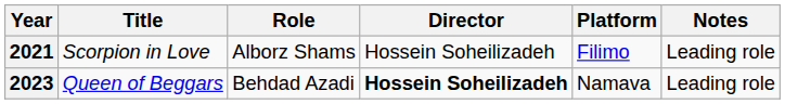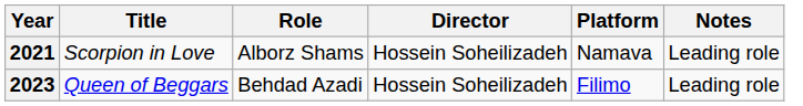 <table class="wikitable plainrowheaders sortable"  style=font-size:100%>
 <tr>
 <th scope="col">Year</th>
 <th scope="col">Title</th>
 <th scope="col">Role</th>
 <th scope="col">Director</th>
 <th scope="col">Platform</th>
 <th scope="col" class="unsortable">Notes</th>
 </tr>
 <tr>
 <th scope=row>2021</th>
 <td><em>Scorpion in Love</em></td>
 <td>Alborz Shams</td>
 <td>Hossein Soheilizadeh</td>
-<td><a href='#'>Filimo</a></td>
+<td>Namava</td>
 <td>Leading role</td>
 </tr>
 <tr>
 <th scope=row>2023</th>
 <td><em><a href='#'>Queen of Beggars</a></em></td>
 <td>Behdad Azadi</td>
-<td><strong>Hossein Soheilizadeh</strong></td>
-<td>Namava</td>
+<td>Hossein Soheilizadeh</td>
+<td><a href='#'>Filimo</a></td>
 <td>Leading role</td>
 </tr>
 </table>
